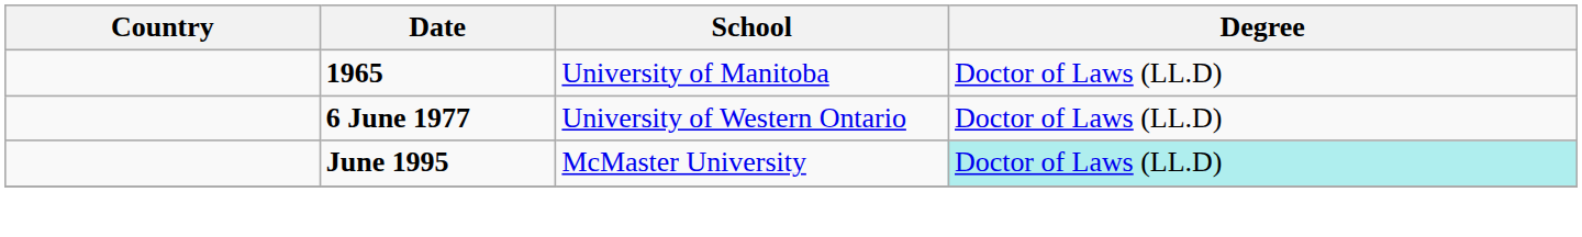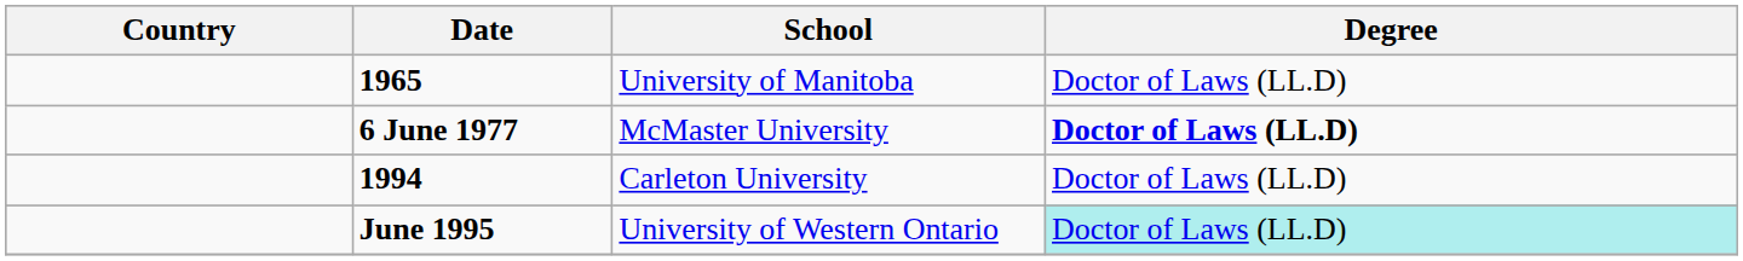 <table class="wikitable" style="width:100%;">
 <tr>
 <th style="width:20%;">Country</th>
 <th style="width:15%;">Date</th>
 <th style="width:25%;">School</th>
 <th style="width:40%;">Degree</th>
 </tr>
 <tr>
 <td></td>
 <td><strong>1965</strong></td>
 <td><a href='#'>University of Manitoba</a></td>
 <td><a href='#'>Doctor of Laws</a> (LL.D)  </td>
 </tr>
 <tr>
 <td></td>
 <td><strong>6 June 1977</strong></td>
-<td><a href='#'>University of Western Ontario</a></td>
-<td><a href='#'>Doctor of Laws</a> (LL.D) </td>
+<td><a href='#'>McMaster University</a></td>
+<td><strong><a href='#'>Doctor of Laws</a> (LL.D) </strong></td>
+</tr>
+<tr>
+<td></td>
+<td><strong>1994</strong></td>
+<td><a href='#'>Carleton University</a></td>
+<td><a href='#'>Doctor of Laws</a>  (LL.D) </td>
 </tr>
 <tr>
 <td></td>
 <td><strong>June 1995</strong></td>
-<td><a href='#'>McMaster University</a></td>
+<td><a href='#'>University of Western Ontario</a></td>
 <td style="background: paleturquoise;"><a href='#'>Doctor of Laws</a> (LL.D) </td>
 </tr>
 <tr>
 </tr>
 </table>
